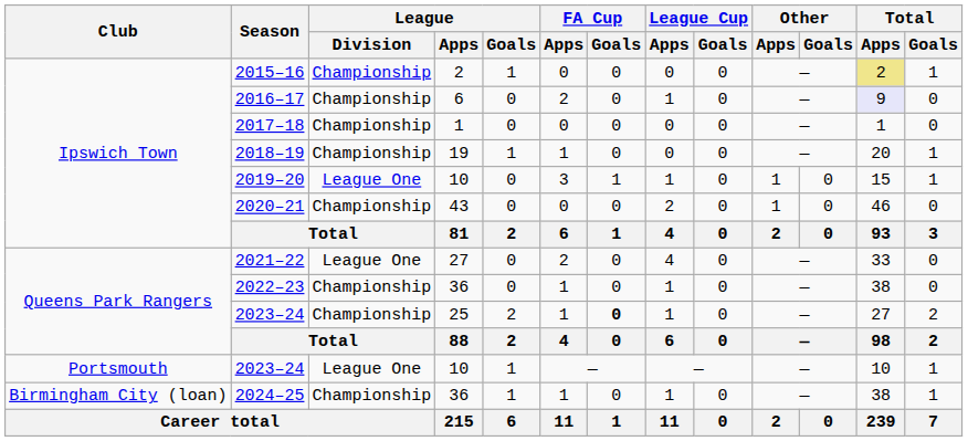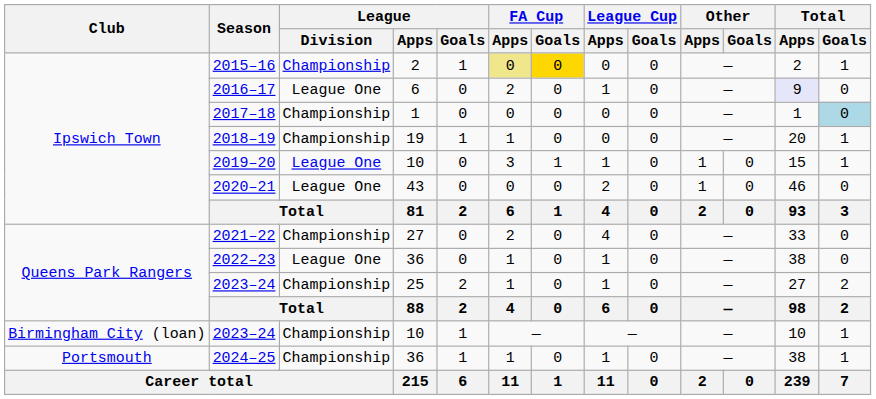 <table class="wikitable" style="text-align: center;">
 <tr>
 <th rowspan="2">Club</th>
 <th rowspan="2">Season</th>
 <th colspan="3">League</th>
 <th colspan="2"><a href='#'>FA Cup</a></th>
 <th colspan="2"><a href='#'>League Cup</a></th>
 <th colspan="2">Other</th>
 <th colspan="2">Total</th>
 </tr>
 <tr>
 <th>Division</th>
 <th>Apps</th>
 <th>Goals</th>
 <th>Apps</th>
 <th>Goals</th>
 <th>Apps</th>
 <th>Goals</th>
 <th>Apps</th>
 <th>Goals</th>
 <th>Apps</th>
 <th>Goals</th>
 </tr>
 <tr>
 <td rowspan="7"><a href='#'>Ipswich Town</a></td>
 <td><a href='#'>2015–16</a></td>
 <td><a href='#'>Championship</a></td>
 <td>2</td>
 <td>1</td>
-<td>0</td>
-<td>0</td>
+<td style="background: khaki;">0</td>
+<td style="background: gold;">0</td>
 <td>0</td>
 <td>0</td>
 <td colspan="2">—</td>
-<td style="background: khaki;">2</td>
+<td>2</td>
 <td>1</td>
 </tr>
 <tr>
 <td><a href='#'>2016–17</a></td>
-<td>Championship</td>
+<td>League One</td>
 <td>6</td>
 <td>0</td>
 <td>2</td>
 <td>0</td>
 <td>1</td>
 <td>0</td>
 <td colspan="2">—</td>
 <td style="background: lavender;">9</td>
 <td>0</td>
 </tr>
 <tr>
 <td><a href='#'>2017–18</a></td>
 <td>Championship</td>
 <td>1</td>
 <td>0</td>
 <td>0</td>
 <td>0</td>
 <td>0</td>
 <td>0</td>
 <td colspan="2">—</td>
 <td>1</td>
-<td>0</td>
+<td style="background: lightblue;">0</td>
 </tr>
 <tr>
 <td><a href='#'>2018–19</a></td>
 <td>Championship</td>
 <td>19</td>
 <td>1</td>
 <td>1</td>
 <td>0</td>
 <td>0</td>
 <td>0</td>
 <td colspan="2">—</td>
 <td>20</td>
 <td>1</td>
 </tr>
 <tr>
 <td><a href='#'>2019–20</a></td>
 <td><a href='#'>League One</a></td>
 <td>10</td>
 <td>0</td>
 <td>3</td>
 <td>1</td>
 <td>1</td>
 <td>0</td>
 <td>1</td>
 <td>0</td>
 <td>15</td>
 <td>1</td>
 </tr>
 <tr>
 <td><a href='#'>2020–21</a></td>
-<td>Championship</td>
+<td>League One</td>
 <td>43</td>
 <td>0</td>
 <td>0</td>
 <td>0</td>
 <td>2</td>
 <td>0</td>
 <td>1</td>
 <td>0</td>
 <td>46</td>
 <td>0</td>
 </tr>
 <tr>
 <th colspan=2>Total</th>
 <th>81</th>
 <th>2</th>
 <th>6</th>
 <th>1</th>
 <th>4</th>
 <th>0</th>
 <th>2</th>
 <th>0</th>
 <th>93</th>
 <th>3</th>
 </tr>
 <tr>
 <td rowspan="4"><a href='#'>Queens Park Rangers</a></td>
 <td><a href='#'>2021–22</a></td>
-<td>League One</td>
+<td>Championship</td>
 <td>27</td>
 <td>0</td>
 <td>2</td>
 <td>0</td>
 <td>4</td>
 <td>0</td>
 <td colspan="2">—</td>
 <td>33</td>
 <td>0</td>
 </tr>
 <tr>
 <td><a href='#'>2022–23</a></td>
-<td>Championship</td>
+<td>League One</td>
 <td>36</td>
 <td>0</td>
 <td>1</td>
 <td>0</td>
 <td>1</td>
 <td>0</td>
 <td colspan="2">—</td>
 <td>38</td>
 <td>0</td>
 </tr>
 <tr>
 <td><a href='#'>2023–24</a></td>
 <td>Championship</td>
 <td>25</td>
 <td>2</td>
 <td>1</td>
-<td><strong>0</strong></td>
+<td>0</td>
 <td>1</td>
 <td>0</td>
 <td colspan="2">—</td>
 <td>27</td>
 <td>2</td>
 </tr>
 <tr>
 <th colspan=2>Total</th>
 <th>88</th>
 <th>2</th>
 <th>4</th>
 <th>0</th>
 <th>6</th>
 <th>0</th>
 <th colspan="2">—</th>
 <th>98</th>
 <th>2</th>
 </tr>
 <tr>
-<td><a href='#'>Portsmouth</a></td>
+<td><a href='#'>Birmingham City</a> (loan)</td>
 <td><a href='#'>2023–24</a></td>
-<td>League One</td>
+<td>Championship</td>
 <td>10</td>
 <td>1</td>
 <td colspan="2">—</td>
 <td colspan="2">—</td>
 <td colspan="2">—</td>
 <td>10</td>
 <td>1</td>
 </tr>
 <tr>
-<td><a href='#'>Birmingham City</a> (loan)</td>
+<td><a href='#'>Portsmouth</a></td>
 <td><a href='#'>2024–25</a></td>
 <td>Championship</td>
 <td>36</td>
 <td>1</td>
 <td>1</td>
 <td>0</td>
 <td>1</td>
 <td>0</td>
 <td colspan="2">—</td>
 <td>38</td>
 <td>1</td>
 </tr>
 <tr>
 <th colspan="3">Career total</th>
 <th>215</th>
 <th>6</th>
 <th>11</th>
 <th>1</th>
 <th>11</th>
 <th>0</th>
 <th>2</th>
 <th>0</th>
 <th>239</th>
 <th>7</th>
 </tr>
 </table>
